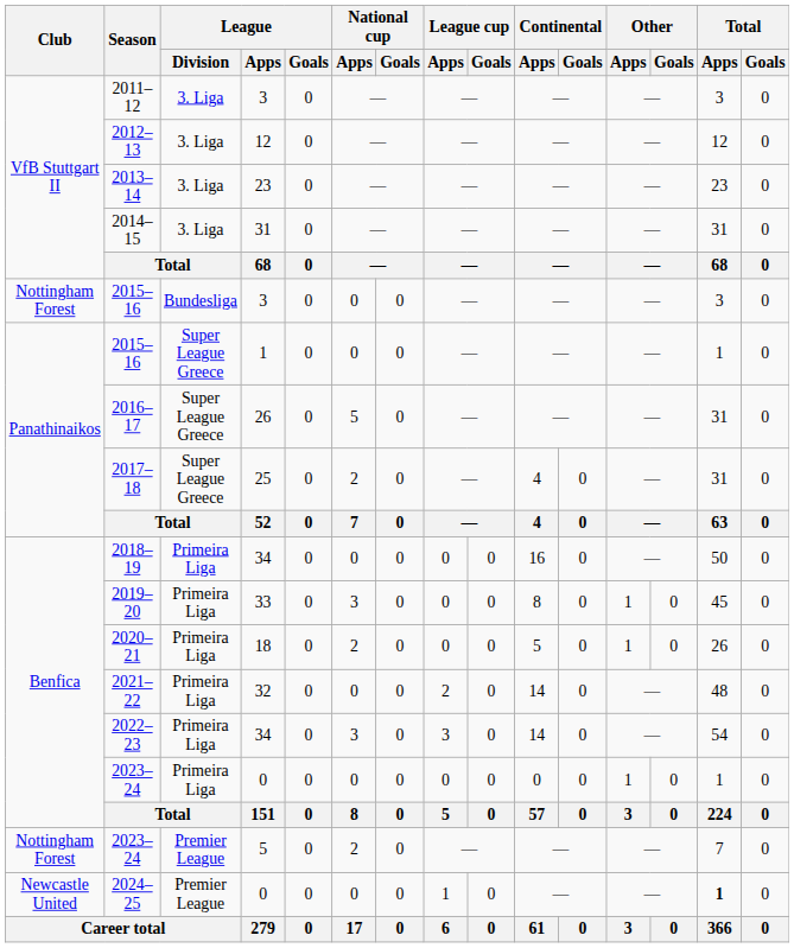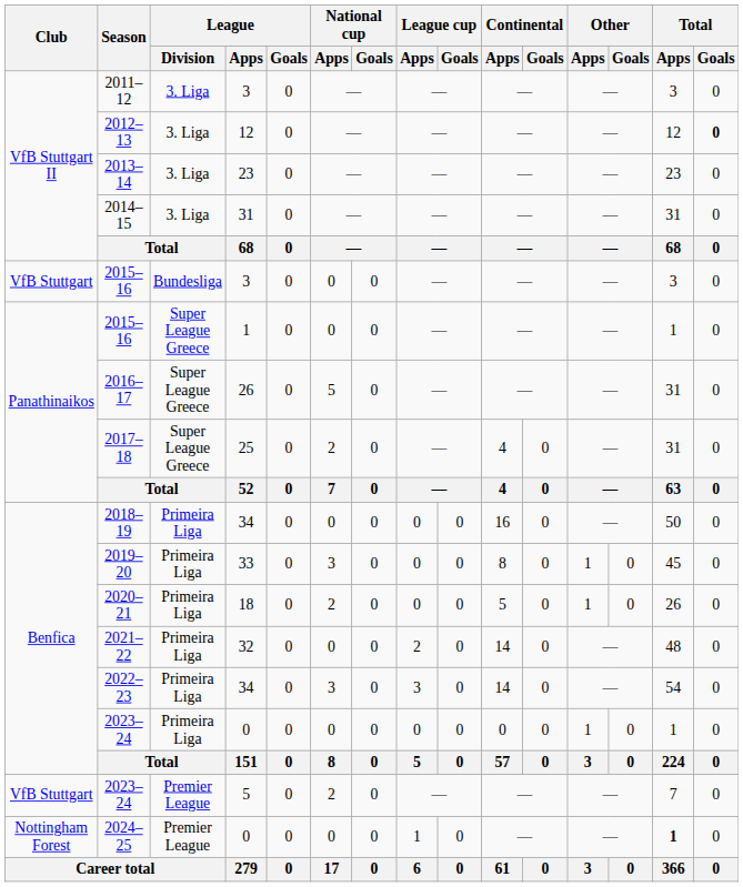 <table class="wikitable" style="text-align:center">
 <tr>
 <th rowspan="2">Club</th>
 <th rowspan="2">Season</th>
 <th colspan="3">League</th>
 <th colspan="2">National cup</th>
 <th colspan="2">League cup</th>
 <th colspan="2">Continental</th>
 <th colspan="2">Other</th>
 <th colspan="2">Total</th>
 </tr>
 <tr>
 <th>Division</th>
 <th>Apps</th>
 <th>Goals</th>
 <th>Apps</th>
 <th>Goals</th>
 <th>Apps</th>
 <th>Goals</th>
 <th>Apps</th>
 <th>Goals</th>
 <th>Apps</th>
 <th>Goals</th>
 <th>Apps</th>
 <th>Goals</th>
 </tr>
 <tr>
 <td rowspan="5"><a href='#'>VfB Stuttgart II</a></td>
 <td>2011–12</td>
 <td><a href='#'>3. Liga</a></td>
 <td>3</td>
 <td>0</td>
 <td colspan="2">—</td>
 <td colspan="2">—</td>
 <td colspan="2">—</td>
 <td colspan="2">—</td>
 <td>3</td>
 <td>0</td>
 </tr>
 <tr>
 <td><a href='#'>2012–13</a></td>
 <td>3. Liga</td>
 <td>12</td>
 <td>0</td>
 <td colspan="2">—</td>
 <td colspan="2">—</td>
 <td colspan="2">—</td>
 <td colspan="2">—</td>
 <td>12</td>
-<td>0</td>
+<td><strong>0</strong></td>
 </tr>
 <tr>
 <td><a href='#'>2013–14</a></td>
 <td>3. Liga</td>
 <td>23</td>
 <td>0</td>
 <td colspan="2">—</td>
 <td colspan="2">—</td>
 <td colspan="2">—</td>
 <td colspan="2">—</td>
 <td>23</td>
 <td>0</td>
 </tr>
 <tr>
 <td>2014–15</td>
 <td>3. Liga</td>
 <td>31</td>
 <td>0</td>
 <td colspan="2">—</td>
 <td colspan="2">—</td>
 <td colspan="2">—</td>
 <td colspan="2">—</td>
 <td>31</td>
 <td>0</td>
 </tr>
 <tr>
 <th colspan="2">Total</th>
 <th>68</th>
 <th>0</th>
 <th colspan="2">—</th>
 <th colspan="2">—</th>
 <th colspan="2">—</th>
 <th colspan="2">—</th>
 <th>68</th>
 <th>0</th>
 </tr>
 <tr>
-<td><a href='#'>Nottingham Forest</a></td>
+<td><a href='#'>VfB Stuttgart</a></td>
 <td><a href='#'>2015–16</a></td>
 <td><a href='#'>Bundesliga</a></td>
 <td>3</td>
 <td>0</td>
 <td>0</td>
 <td>0</td>
 <td colspan="2">—</td>
 <td colspan="2">—</td>
 <td colspan="2">—</td>
 <td>3</td>
 <td>0</td>
 </tr>
 <tr>
 <td rowspan="4"><a href='#'>Panathinaikos</a></td>
 <td><a href='#'>2015–16</a></td>
 <td><a href='#'>Super League Greece</a></td>
 <td>1</td>
 <td>0</td>
 <td>0</td>
 <td>0</td>
 <td colspan="2">—</td>
 <td colspan="2">—</td>
 <td colspan="2">—</td>
 <td>1</td>
 <td>0</td>
 </tr>
 <tr>
 <td><a href='#'>2016–17</a></td>
 <td>Super League Greece</td>
 <td>26</td>
 <td>0</td>
 <td>5</td>
 <td>0</td>
 <td colspan="2">—</td>
 <td colspan="2">—</td>
 <td colspan="2">—</td>
 <td>31</td>
 <td>0</td>
 </tr>
 <tr>
 <td><a href='#'>2017–18</a></td>
 <td>Super League Greece</td>
 <td>25</td>
 <td>0</td>
 <td>2</td>
 <td>0</td>
 <td colspan="2">—</td>
 <td>4</td>
 <td>0</td>
 <td colspan="2">—</td>
 <td>31</td>
 <td>0</td>
 </tr>
 <tr>
 <th colspan="2">Total</th>
 <th>52</th>
 <th>0</th>
 <th>7</th>
 <th>0</th>
 <th colspan="2">—</th>
 <th>4</th>
 <th>0</th>
 <th colspan="2">—</th>
 <th>63</th>
 <th>0</th>
 </tr>
 <tr>
 <td rowspan="7"><a href='#'>Benfica</a></td>
 <td><a href='#'>2018–19</a></td>
 <td><a href='#'>Primeira Liga</a></td>
 <td>34</td>
 <td>0</td>
 <td>0</td>
 <td>0</td>
 <td>0</td>
 <td>0</td>
 <td>16</td>
 <td>0</td>
 <td colspan="2">—</td>
 <td>50</td>
 <td>0</td>
 </tr>
 <tr>
 <td><a href='#'>2019–20</a></td>
 <td>Primeira Liga</td>
 <td>33</td>
 <td>0</td>
 <td>3</td>
 <td>0</td>
 <td>0</td>
 <td>0</td>
 <td>8</td>
 <td>0</td>
 <td>1</td>
 <td>0</td>
 <td>45</td>
 <td>0</td>
 </tr>
 <tr>
 <td><a href='#'>2020–21</a></td>
 <td>Primeira Liga</td>
 <td>18</td>
 <td>0</td>
 <td>2</td>
 <td>0</td>
 <td>0</td>
 <td>0</td>
 <td>5</td>
 <td>0</td>
 <td>1</td>
 <td>0</td>
 <td>26</td>
 <td>0</td>
 </tr>
 <tr>
 <td><a href='#'>2021–22</a></td>
 <td>Primeira Liga</td>
 <td>32</td>
 <td>0</td>
 <td>0</td>
 <td>0</td>
 <td>2</td>
 <td>0</td>
 <td>14</td>
 <td>0</td>
 <td colspan="2">—</td>
 <td>48</td>
 <td>0</td>
 </tr>
 <tr>
 <td><a href='#'>2022–23</a></td>
 <td>Primeira Liga</td>
 <td>34</td>
 <td>0</td>
 <td>3</td>
 <td>0</td>
 <td>3</td>
 <td>0</td>
 <td>14</td>
 <td>0</td>
 <td colspan="2">—</td>
 <td>54</td>
 <td>0</td>
 </tr>
 <tr>
 <td><a href='#'>2023–24</a></td>
 <td>Primeira Liga</td>
 <td>0</td>
 <td>0</td>
 <td>0</td>
 <td>0</td>
 <td>0</td>
 <td>0</td>
 <td>0</td>
 <td>0</td>
 <td>1</td>
 <td>0</td>
 <td>1</td>
 <td>0</td>
 </tr>
 <tr>
 <th colspan="2">Total</th>
 <th>151</th>
 <th>0</th>
 <th>8</th>
 <th>0</th>
 <th>5</th>
 <th>0</th>
 <th>57</th>
 <th>0</th>
 <th>3</th>
 <th>0</th>
 <th>224</th>
 <th>0</th>
 </tr>
 <tr>
-<td><a href='#'>Nottingham Forest</a></td>
+<td><a href='#'>VfB Stuttgart</a></td>
 <td><a href='#'>2023–24</a></td>
 <td><a href='#'>Premier League</a></td>
 <td>5</td>
 <td>0</td>
 <td>2</td>
 <td>0</td>
 <td colspan="2">—</td>
 <td colspan="2">—</td>
 <td colspan="2">—</td>
 <td>7</td>
 <td>0</td>
 </tr>
 <tr>
-<td><a href='#'>Newcastle United</a></td>
+<td><a href='#'>Nottingham Forest</a></td>
 <td><a href='#'>2024–25</a></td>
 <td>Premier League</td>
 <td>0</td>
 <td>0</td>
 <td>0</td>
 <td>0</td>
 <td>1</td>
 <td>0</td>
 <td colspan="2">—</td>
 <td colspan="2">—</td>
 <td><strong>1</strong></td>
 <td>0</td>
 </tr>
 <tr>
 <th colspan="3">Career total</th>
 <th>279</th>
 <th>0</th>
 <th>17</th>
 <th>0</th>
 <th>6</th>
 <th>0</th>
 <th>61</th>
 <th>0</th>
 <th>3</th>
 <th>0</th>
 <th>366</th>
 <th>0</th>
 </tr>
 </table>
